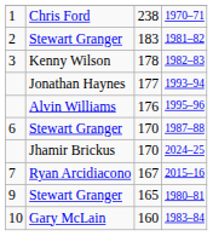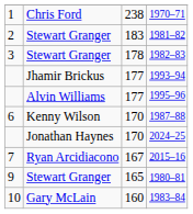 <table class="wikitable">
 <tr>
 </tr>
 <tr>
 <td>1</td>
 <td><a href='#'>Chris Ford</a></td>
 <td>238</td>
 <td style="font-size:80%;"><a href='#'>1970–71</a></td>
 </tr>
 <tr>
 <td>2</td>
 <td><a href='#'>Stewart Granger</a></td>
 <td>183</td>
 <td style="font-size:80%;"><a href='#'>1981–82</a></td>
 </tr>
 <tr>
 <td>3</td>
-<td>Kenny Wilson</td>
+<td><a href='#'>Stewart Granger</a></td>
 <td>178</td>
 <td style="font-size:80%;"><a href='#'>1982–83</a></td>
 </tr>
 <tr>
 <td></td>
-<td>Jonathan Haynes</td>
+<td>Jhamir Brickus</td>
 <td>177</td>
 <td style="font-size:80%;"><a href='#'>1993–94</a></td>
 </tr>
 <tr>
 <td></td>
 <td><a href='#'>Alvin Williams</a></td>
-<td>176</td>
+<td>177</td>
 <td style="font-size:80%;"><a href='#'>1995–96</a></td>
 </tr>
 <tr>
 <td>6</td>
-<td><a href='#'>Stewart Granger</a></td>
+<td>Kenny Wilson</td>
 <td>170</td>
 <td style="font-size:80%;"><a href='#'>1987–88</a></td>
 </tr>
 <tr>
 <td></td>
-<td>Jhamir Brickus</td>
+<td>Jonathan Haynes</td>
 <td>170</td>
 <td style="font-size:80%;"><a href='#'>2024–25</a></td>
 </tr>
 <tr>
 <td>7</td>
 <td><a href='#'>Ryan Arcidiacono</a></td>
 <td>167</td>
 <td style="font-size:80%;"><a href='#'>2015–16</a></td>
 </tr>
 <tr>
 <td>9</td>
 <td><a href='#'>Stewart Granger</a></td>
 <td>165</td>
 <td style="font-size:80%;"><a href='#'>1980–81</a></td>
 </tr>
 <tr>
 <td>10</td>
 <td><a href='#'>Gary McLain</a></td>
 <td>160</td>
 <td style="font-size:80%;"><a href='#'>1983–84</a></td>
 </tr>
 </table>
